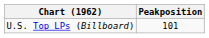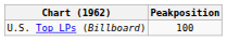 <table class="wikitable">
 <tr>
 <th>Chart (1962)</th>
 <th>Peakposition</th>
 </tr>
 <tr>
 <td>U.S. <a href='#'>Top LPs</a> (<em>Billboard</em>)</td>
-<td align="center">101</td>
+<td align="center">100</td>
 </tr>
 </table>
